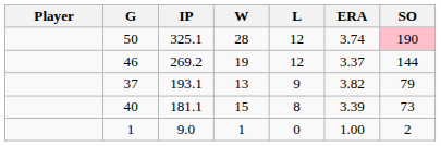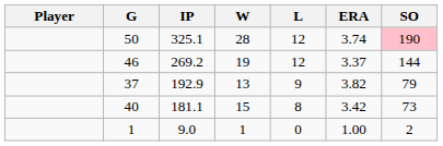 <table class="wikitable sortable">
 <tr>
 <th bgcolor="#DDDDFF" width="16%">Player</th>
 <th bgcolor="#DDDDFF" width="9%">G</th>
 <th bgcolor="#DDDDFF" width="9%">IP</th>
 <th bgcolor="#DDDDFF" width="9%">W</th>
 <th bgcolor="#DDDDFF" width="9%">L</th>
 <th bgcolor="#DDDDFF" width="9%">ERA</th>
 <th bgcolor="#DDDDFF" width="9%">SO</th>
 </tr>
 <tr align="center">
 <td></td>
 <td>50</td>
 <td>325.1</td>
 <td>28</td>
 <td>12</td>
 <td>3.74</td>
 <td style="background: pink;">190</td>
 </tr>
 <tr align="center">
 <td></td>
 <td>46</td>
 <td>269.2</td>
 <td>19</td>
 <td>12</td>
 <td>3.37</td>
 <td>144</td>
 </tr>
 <tr align="center">
 <td></td>
 <td>37</td>
-<td>193.1</td>
+<td>192.9</td>
 <td>13</td>
 <td>9</td>
 <td>3.82</td>
 <td>79</td>
 </tr>
 <tr align="center">
 <td></td>
 <td>40</td>
 <td>181.1</td>
 <td>15</td>
 <td>8</td>
-<td>3.39</td>
+<td>3.42</td>
 <td>73</td>
 </tr>
 <tr align="center">
 <td></td>
 <td>1</td>
 <td>9.0</td>
 <td>1</td>
 <td>0</td>
 <td>1.00</td>
 <td>2</td>
 </tr>
 </table>
